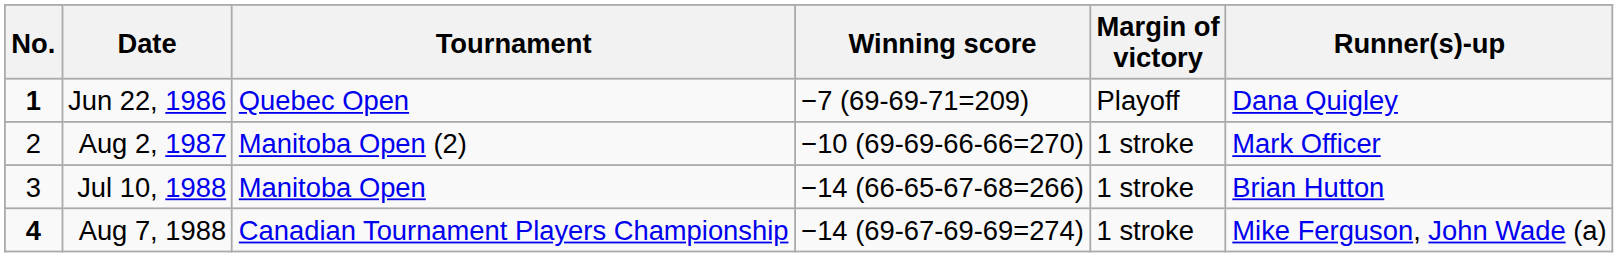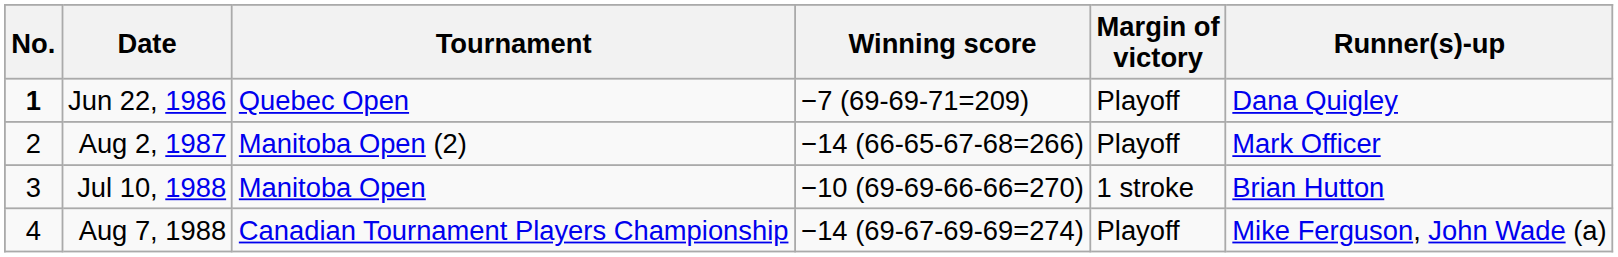 <table class="wikitable" style="font-size:95%;">
 <tr>
 <th>No.</th>
 <th>Date</th>
 <th>Tournament</th>
 <th>Winning score</th>
 <th>Margin of<br>victory</th>
 <th>Runner(s)-up</th>
 </tr>
 <tr>
 <td align=center><strong>1</strong></td>
 <td align=right>Jun 22, <a href='#'>1986</a></td>
 <td><a href='#'>Quebec Open</a></td>
 <td>−7 (69-69-71=209)</td>
 <td>Playoff</td>
 <td> <a href='#'>Dana Quigley</a></td>
 </tr>
 <tr>
 <td align=center>2</td>
 <td align=right>Aug 2, <a href='#'>1987</a></td>
 <td><a href='#'>Manitoba Open</a> (2)</td>
-<td>−10 (69-69-66-66=270)</td>
-<td>1 stroke</td>
+<td>−14 (66-65-67-68=266)</td>
+<td>Playoff</td>
 <td> <a href='#'>Mark Officer</a></td>
 </tr>
 <tr>
 <td align=center>3</td>
 <td align=right>Jul 10, <a href='#'>1988</a></td>
 <td><a href='#'>Manitoba Open</a></td>
-<td>−14 (66-65-67-68=266)</td>
+<td>−10 (69-69-66-66=270)</td>
 <td>1 stroke</td>
 <td> <a href='#'>Brian Hutton</a></td>
 </tr>
 <tr>
-<td align=center><strong>4</strong></td>
+<td align=center>4</td>
 <td align=right>Aug 7, 1988</td>
 <td><a href='#'>Canadian Tournament Players Championship</a></td>
 <td>−14 (69-67-69-69=274)</td>
-<td>1 stroke</td>
+<td>Playoff</td>
 <td> <a href='#'>Mike Ferguson</a>,  <a href='#'>John Wade</a> (a)</td>
 </tr>
 </table>
